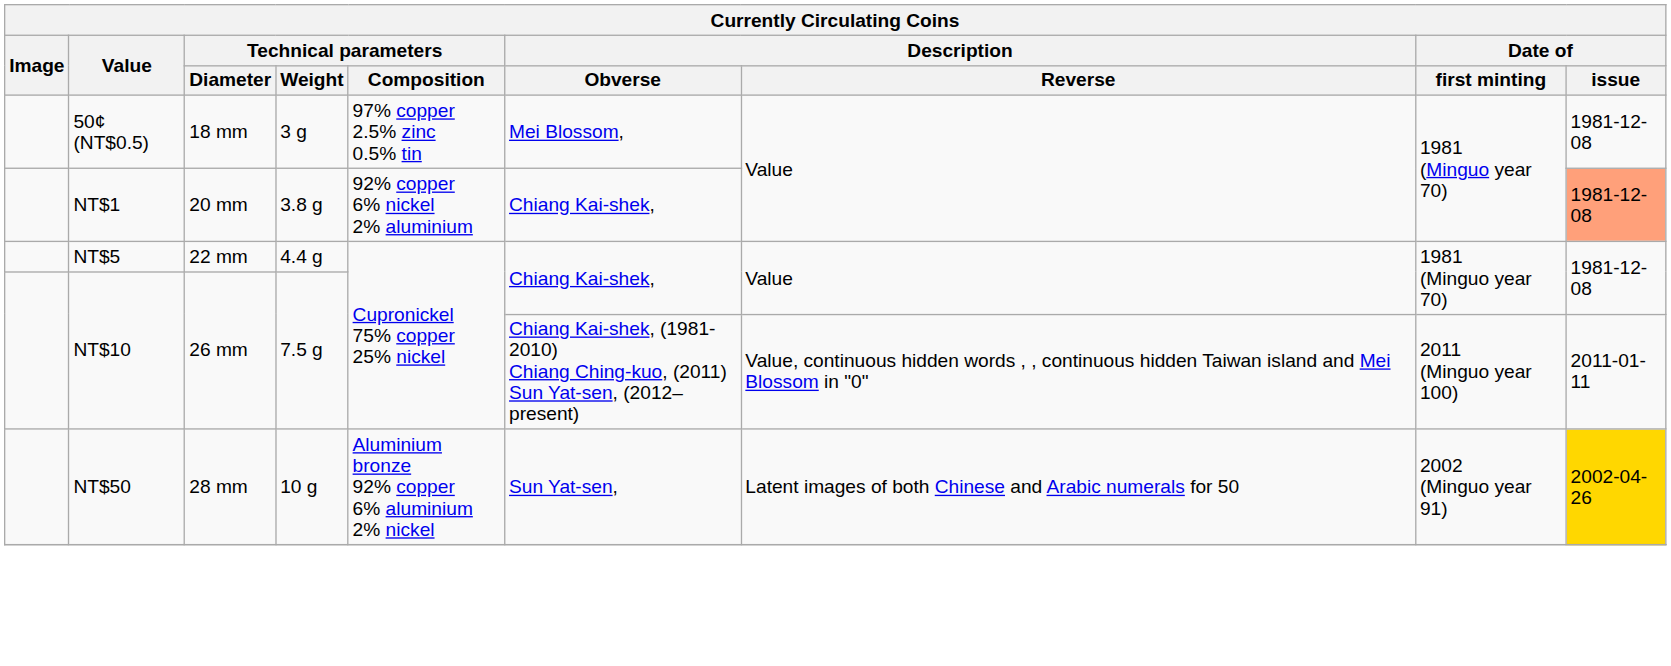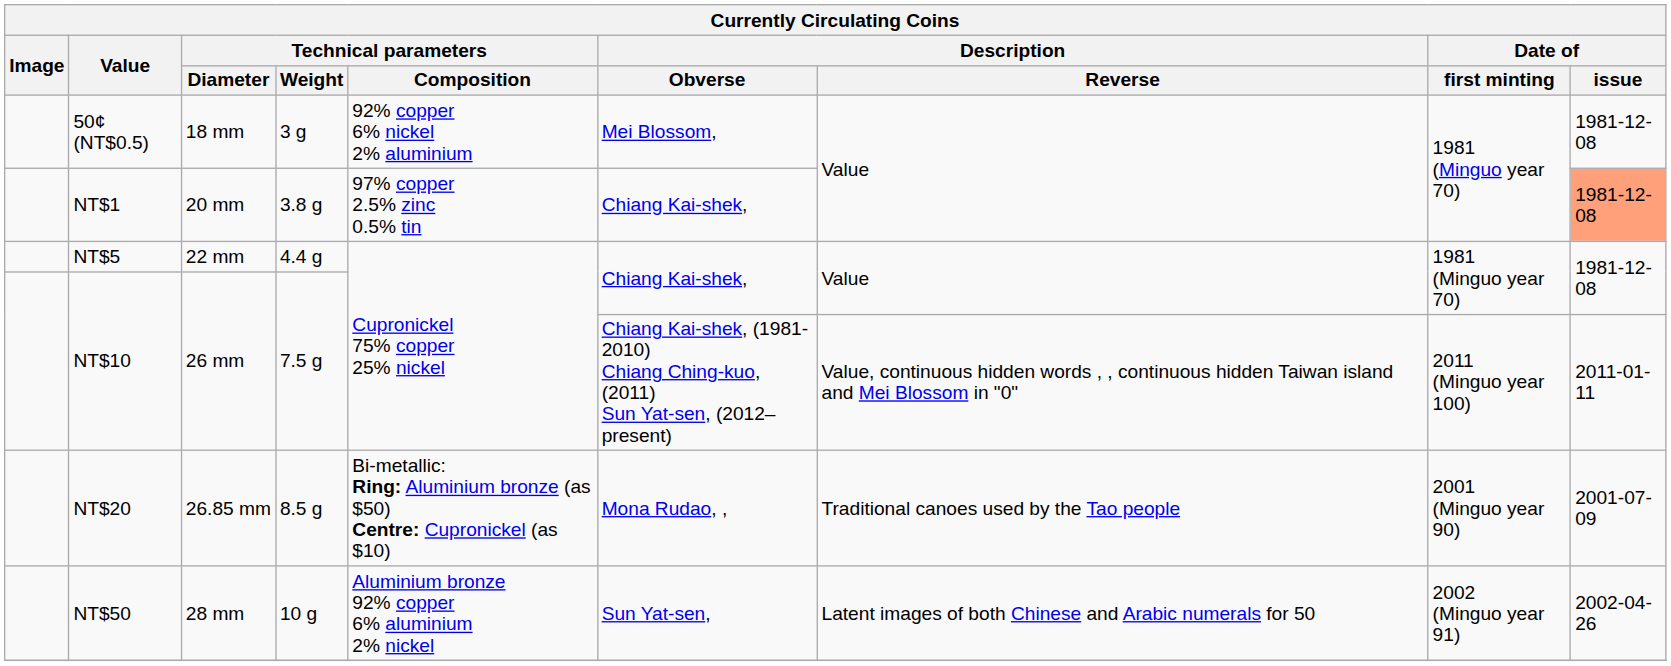 <table class="wikitable" style="font-size: 90%">
 <tr>
 <th colspan="9">Currently Circulating Coins</th>
 </tr>
 <tr>
 <th rowspan="2">Image</th>
 <th rowspan="2">Value</th>
 <th colspan="3">Technical parameters</th>
 <th colspan="2">Description</th>
 <th colspan="2">Date of</th>
 </tr>
 <tr>
 <th>Diameter</th>
 <th>Weight</th>
 <th>Composition</th>
 <th>Obverse</th>
 <th>Reverse</th>
 <th>first minting</th>
 <th>issue</th>
 </tr>
 <tr>
 <td></td>
 <td>50¢ (NT$0.5)</td>
 <td>18 mm</td>
 <td>3 g</td>
-<td>97% <a href='#'>copper</a><br> 2.5% <a href='#'>zinc</a><br>0.5% <a href='#'>tin</a></td>
+<td>92% <a href='#'>copper</a><br>6% <a href='#'>nickel</a><br>2% <a href='#'>aluminium</a></td>
 <td><a href='#'>Mei Blossom</a>, </td>
 <td rowspan="2">Value</td>
 <td rowspan="2">1981<br>(<a href='#'>Minguo</a> year 70)</td>
 <td>1981-12-08</td>
 </tr>
 <tr>
 <td></td>
 <td>NT$1</td>
 <td>20 mm</td>
 <td>3.8 g</td>
-<td>92% <a href='#'>copper</a><br>6% <a href='#'>nickel</a><br>2% <a href='#'>aluminium</a></td>
+<td>97% <a href='#'>copper</a><br> 2.5% <a href='#'>zinc</a><br>0.5% <a href='#'>tin</a></td>
 <td><a href='#'>Chiang Kai-shek</a>, </td>
 <td style="background: lightsalmon;">1981-12-08</td>
 </tr>
 <tr>
 <td></td>
 <td>NT$5</td>
 <td>22 mm</td>
 <td>4.4 g</td>
 <td rowspan="3"><a href='#'>Cupronickel</a><br>75% <a href='#'>copper</a><br>25% <a href='#'>nickel</a></td>
 <td rowspan="2"><a href='#'>Chiang Kai-shek</a>, </td>
 <td rowspan="2">Value</td>
 <td rowspan="2">1981<br>(Minguo year 70)</td>
 <td rowspan="2">1981-12-08</td>
 </tr>
 <tr>
 <td rowspan="2"></td>
 <td rowspan="2">NT$10</td>
 <td rowspan="2">26 mm</td>
 <td rowspan="2">7.5 g</td>
 </tr>
 <tr>
 <td><a href='#'>Chiang Kai-shek</a>,  (1981-2010)<br><a href='#'>Chiang Ching-kuo</a>,  (2011)<br><a href='#'>Sun Yat-sen</a>,  (2012–present)</td>
 <td>Value, continuous hidden words , , continuous hidden Taiwan island and <a href='#'>Mei Blossom</a> in "0"</td>
 <td>2011<br>(Minguo year 100)</td>
 <td>2011-01-11</td>
 </tr>
 <tr>
 <td></td>
+<td>NT$20</td>
+<td>26.85 mm</td>
+<td>8.5 g</td>
+<td>Bi-metallic:<br><strong>Ring:</strong> <a href='#'>Aluminium bronze</a> (as $50)<br><strong>Centre:</strong> <a href='#'>Cupronickel</a> (as $10)</td>
+<td><a href='#'>Mona Rudao</a>, , </td>
+<td>Traditional canoes used by the <a href='#'>Tao people</a></td>
+<td>2001<br>(Minguo year 90)</td>
+<td>2001-07-09</td>
+</tr>
+<tr>
+<td></td>
 <td>NT$50</td>
 <td>28 mm</td>
 <td>10 g</td>
 <td><a href='#'>Aluminium bronze</a><br>92% <a href='#'>copper</a><br>6% <a href='#'>aluminium</a><br>2% <a href='#'>nickel</a></td>
 <td><a href='#'>Sun Yat-sen</a>, </td>
 <td>Latent images of both <a href='#'>Chinese</a> and <a href='#'>Arabic numerals</a> for 50</td>
 <td>2002<br>(Minguo year 91)</td>
-<td style="background: gold;">2002-04-26</td>
+<td>2002-04-26</td>
 </tr>
 <tr>
 </tr>
 </table>
